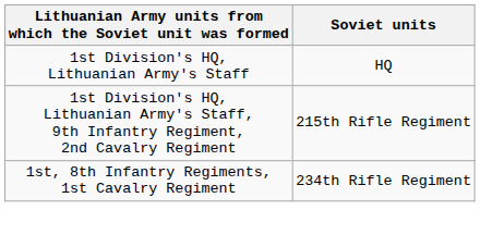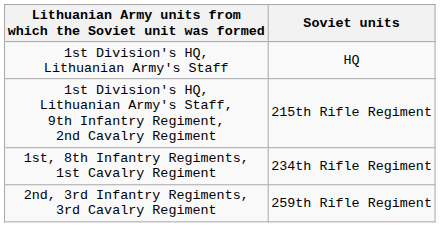 <table class="wikitable" style="text-align:center">
 <tr>
 <th width="">Lithuanian Army units from<br>which the Soviet unit was formed</th>
 <th>Soviet units</th>
 </tr>
 <tr>
 <td>1st Division's HQ,<br>Lithuanian Army's Staff</td>
 <td>HQ</td>
 </tr>
 <tr>
 <td>1st Division's HQ,<br>Lithuanian Army's Staff,<br>9th Infantry Regiment,<br>2nd Cavalry Regiment</td>
 <td>215th Rifle Regiment</td>
 </tr>
 <tr>
 <td>1st, 8th Infantry Regiments,<br>1st Cavalry Regiment</td>
 <td>234th Rifle Regiment</td>
 </tr>
+<tr>
+<td>2nd, 3rd Infantry Regiments,<br>3rd Cavalry Regiment</td>
+<td>259th Rifle Regiment</td>
+</tr>
 </table>
